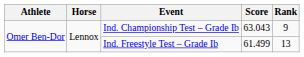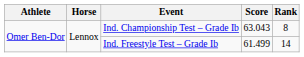 <table class=wikitable style="font-size:90%">
 <tr>
 <th>Athlete</th>
 <th>Horse</th>
 <th>Event</th>
 <th>Score</th>
 <th>Rank</th>
 </tr>
 <tr>
 <td rowspan="2"><a href='#'>Omer Ben-Dor</a></td>
 <td rowspan="2">Lennox</td>
 <td><a href='#'>Ind. Championship Test – Grade Ib</a></td>
 <td align="center">63.043</td>
-<td align="center">9</td>
+<td align="center">8</td>
 </tr>
 <tr>
 <td><a href='#'>Ind. Freestyle Test – Grade Ib</a></td>
 <td align="center">61.499</td>
-<td align="center">13</td>
+<td align="center">14</td>
 </tr>
 </table>
